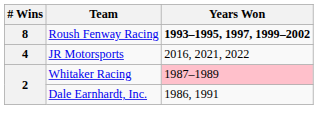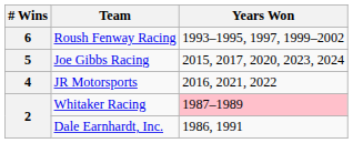 <table class="wikitable" style="font-size: 95%;">
 <tr>
 <th># Wins</th>
 <th>Team</th>
 <th>Years Won</th>
 </tr>
 <tr>
-<th>8</th>
+<th>6</th>
 <td><a href='#'>Roush Fenway Racing</a></td>
-<td><strong>1993–1995, 1997, 1999–2002</strong></td>
+<td>1993–1995, 1997, 1999–2002</td>
+</tr>
+<tr>
+<th>5</th>
+<td><a href='#'>Joe Gibbs Racing</a></td>
+<td>2015, 2017, 2020, 2023, 2024</td>
 </tr>
 <tr>
 <th>4</th>
 <td><a href='#'>JR Motorsports</a></td>
 <td>2016, 2021, 2022</td>
 </tr>
 <tr>
 <th rowspan="2">2</th>
 <td><a href='#'>Whitaker Racing</a></td>
 <td style="background: pink;">1987–1989</td>
 </tr>
 <tr>
 <td><a href='#'>Dale Earnhardt, Inc.</a></td>
 <td>1986, 1991</td>
 </tr>
 </table>
